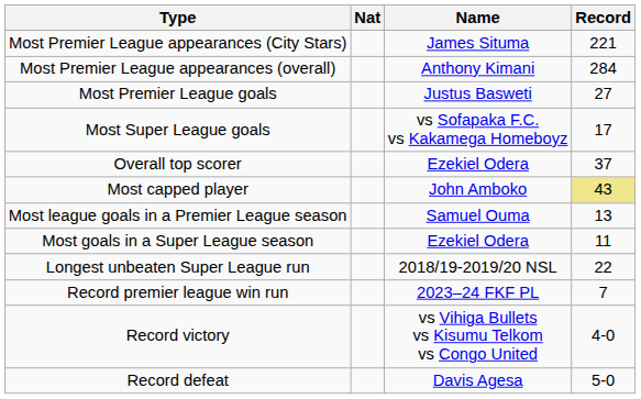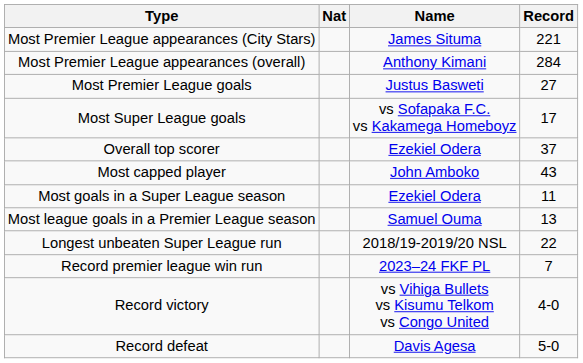 <table Class="wikitable" style="text-align: center;">
 <tr>
 <th rowspan="1">Type</th>
 <th rowspan="1">Nat</th>
 <th rowspan="1">Name</th>
 <th rowspan="1">Record</th>
 </tr>
 <tr>
 <td>Most Premier League appearances (City Stars)</td>
 <td></td>
 <td><a href='#'>James Situma</a></td>
 <td>221 </td>
 </tr>
 <tr>
 <td>Most Premier League appearances (overall)</td>
 <td></td>
 <td><a href='#'>Anthony Kimani</a></td>
 <td>284</td>
 </tr>
 <tr>
 <td>Most Premier League goals</td>
 <td></td>
 <td><a href='#'>Justus Basweti</a></td>
 <td>27</td>
 </tr>
 <tr>
 <td>Most Super League goals</td>
 <td></td>
 <td>vs <a href='#'>Sofapaka F.C.</a>  <br> vs <a href='#'>Kakamega Homeboyz</a></td>
 <td>17</td>
 </tr>
 <tr>
 <td>Overall top scorer</td>
 <td></td>
 <td><a href='#'>Ezekiel Odera</a></td>
 <td>37</td>
 </tr>
 <tr>
 <td>Most capped player</td>
 <td></td>
 <td><a href='#'>John Amboko</a></td>
-<td style="background: khaki;">43</td>
+<td>43</td>
+</tr>
+<tr>
+<td>Most goals in a Super League season</td>
+<td></td>
+<td><a href='#'>Ezekiel Odera</a></td>
+<td>11</td>
 </tr>
 <tr>
 <td>Most league goals in a Premier League season</td>
 <td></td>
 <td><a href='#'>Samuel Ouma</a></td>
 <td>13</td>
-</tr>
-<tr>
-<td>Most goals in a Super League season</td>
-<td></td>
-<td><a href='#'>Ezekiel Odera</a></td>
-<td>11</td>
 </tr>
 <tr>
 <td>Longest unbeaten Super League run</td>
 <td></td>
 <td>2018/19-2019/20 NSL</td>
 <td>22 </td>
 </tr>
 <tr>
 <td>Record premier league win run</td>
 <td></td>
 <td><a href='#'>2023–24 FKF PL</a></td>
 <td>7</td>
 </tr>
 <tr>
 <td>Record victory</td>
 <td></td>
 <td>vs <a href='#'>Vihiga Bullets</a> <br> vs <a href='#'>Kisumu Telkom</a> <br> vs <a href='#'>Congo United</a></td>
 <td>4-0</td>
 </tr>
 <tr>
 <td>Record defeat</td>
 <td></td>
 <td><a href='#'>Davis Agesa</a></td>
 <td>5-0</td>
 </tr>
 </table>
